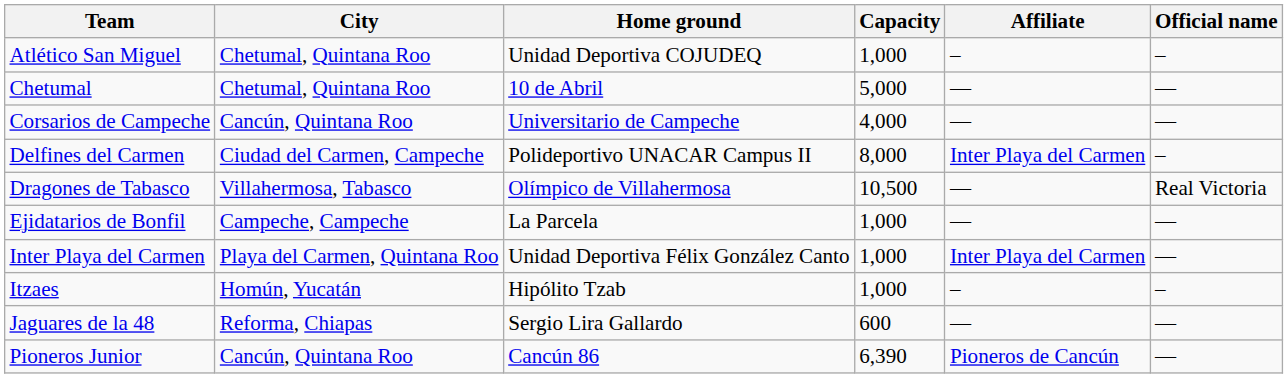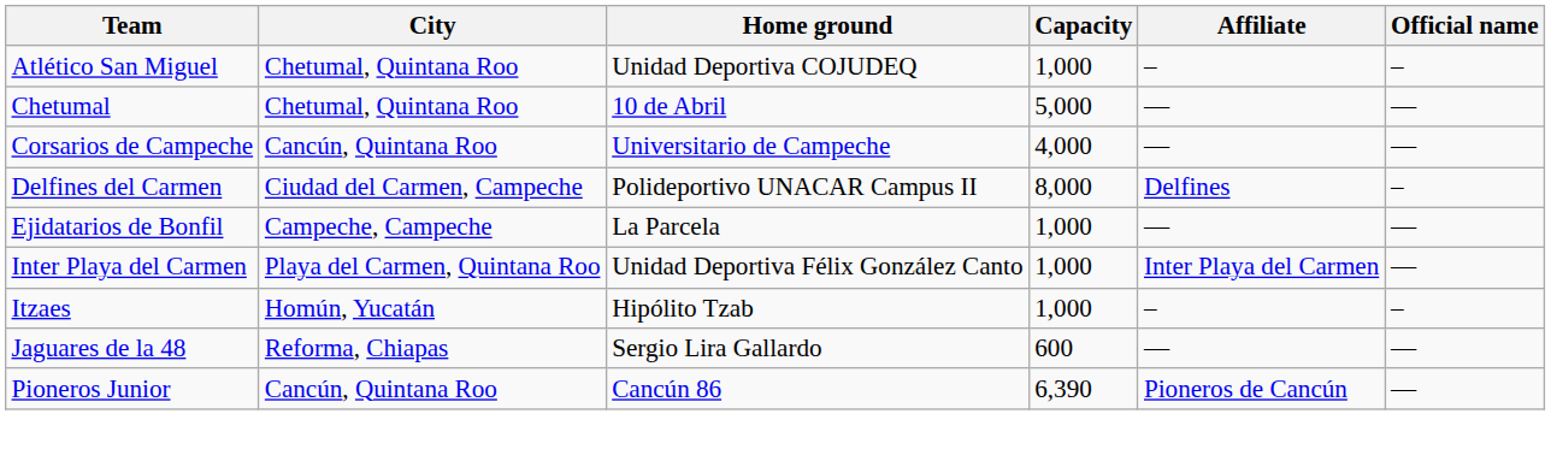 <table class="wikitable sortable">
 <tr>
 <th>Team</th>
 <th>City</th>
 <th>Home ground</th>
 <th>Capacity</th>
 <th>Affiliate</th>
 <th>Official name</th>
 </tr>
 <tr>
 <td><a href='#'>Atlético San Miguel</a></td>
 <td><a href='#'>Chetumal</a>, <a href='#'>Quintana Roo</a></td>
 <td>Unidad Deportiva COJUDEQ</td>
 <td>1,000</td>
 <td>–</td>
 <td>–</td>
 </tr>
 <tr>
 <td><a href='#'>Chetumal</a></td>
 <td><a href='#'>Chetumal</a>, <a href='#'>Quintana Roo</a></td>
 <td><a href='#'>10 de Abril</a></td>
 <td>5,000</td>
 <td>—</td>
 <td>—</td>
 </tr>
 <tr>
 <td><a href='#'>Corsarios de Campeche</a></td>
 <td><a href='#'>Cancún</a>, <a href='#'>Quintana Roo</a></td>
 <td><a href='#'>Universitario de Campeche</a></td>
 <td>4,000</td>
 <td>—</td>
 <td>—</td>
 </tr>
 <tr>
 <td><a href='#'>Delfines del Carmen</a></td>
 <td><a href='#'>Ciudad del Carmen</a>, <a href='#'>Campeche</a></td>
 <td>Polideportivo UNACAR Campus II</td>
 <td>8,000</td>
-<td><a href='#'>Inter Playa del Carmen</a></td>
+<td><a href='#'>Delfines</a></td>
 <td>–</td>
-</tr>
-<tr>
-<td><a href='#'>Dragones de Tabasco</a></td>
-<td><a href='#'>Villahermosa</a>, <a href='#'>Tabasco</a></td>
-<td><a href='#'>Olímpico de Villahermosa</a></td>
-<td>10,500</td>
-<td>—</td>
-<td>Real Victoria</td>
 </tr>
 <tr>
 <td><a href='#'>Ejidatarios de Bonfil</a></td>
 <td><a href='#'>Campeche</a>, <a href='#'>Campeche</a></td>
 <td>La Parcela</td>
 <td>1,000</td>
 <td>—</td>
 <td>—</td>
 </tr>
 <tr>
 <td><a href='#'>Inter Playa del Carmen</a></td>
 <td><a href='#'>Playa del Carmen</a>, <a href='#'>Quintana Roo</a></td>
 <td>Unidad Deportiva Félix González Canto</td>
 <td>1,000</td>
 <td><a href='#'>Inter Playa del Carmen</a></td>
 <td>—</td>
 </tr>
 <tr>
 <td><a href='#'>Itzaes</a></td>
 <td><a href='#'>Homún</a>, <a href='#'>Yucatán</a></td>
 <td>Hipólito Tzab</td>
 <td>1,000</td>
 <td>–</td>
 <td>–</td>
 </tr>
 <tr>
 <td><a href='#'>Jaguares de la 48</a></td>
 <td><a href='#'>Reforma</a>, <a href='#'>Chiapas</a></td>
 <td>Sergio Lira Gallardo</td>
 <td>600</td>
 <td>—</td>
 <td>—</td>
 </tr>
 <tr>
 <td><a href='#'>Pioneros Junior</a></td>
 <td><a href='#'>Cancún</a>, <a href='#'>Quintana Roo</a></td>
 <td><a href='#'>Cancún 86</a></td>
 <td>6,390</td>
 <td><a href='#'>Pioneros de Cancún</a></td>
 <td>—</td>
 </tr>
 </table>
